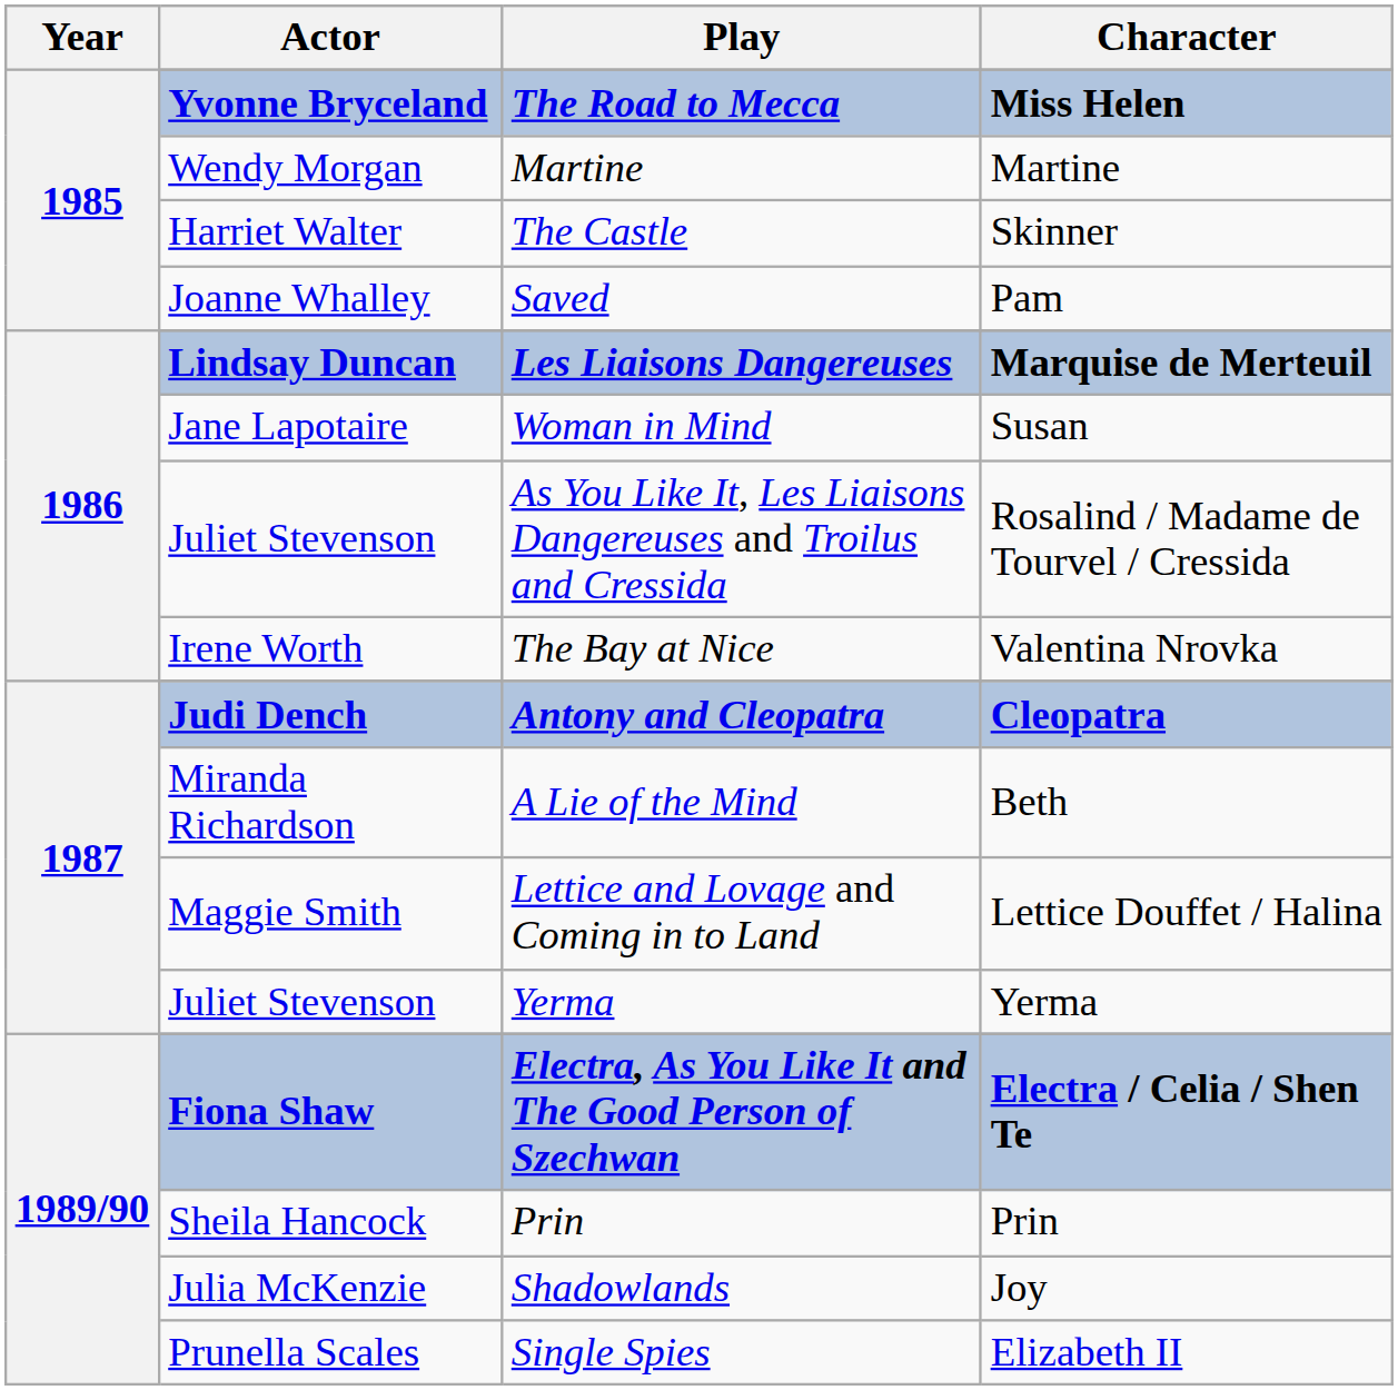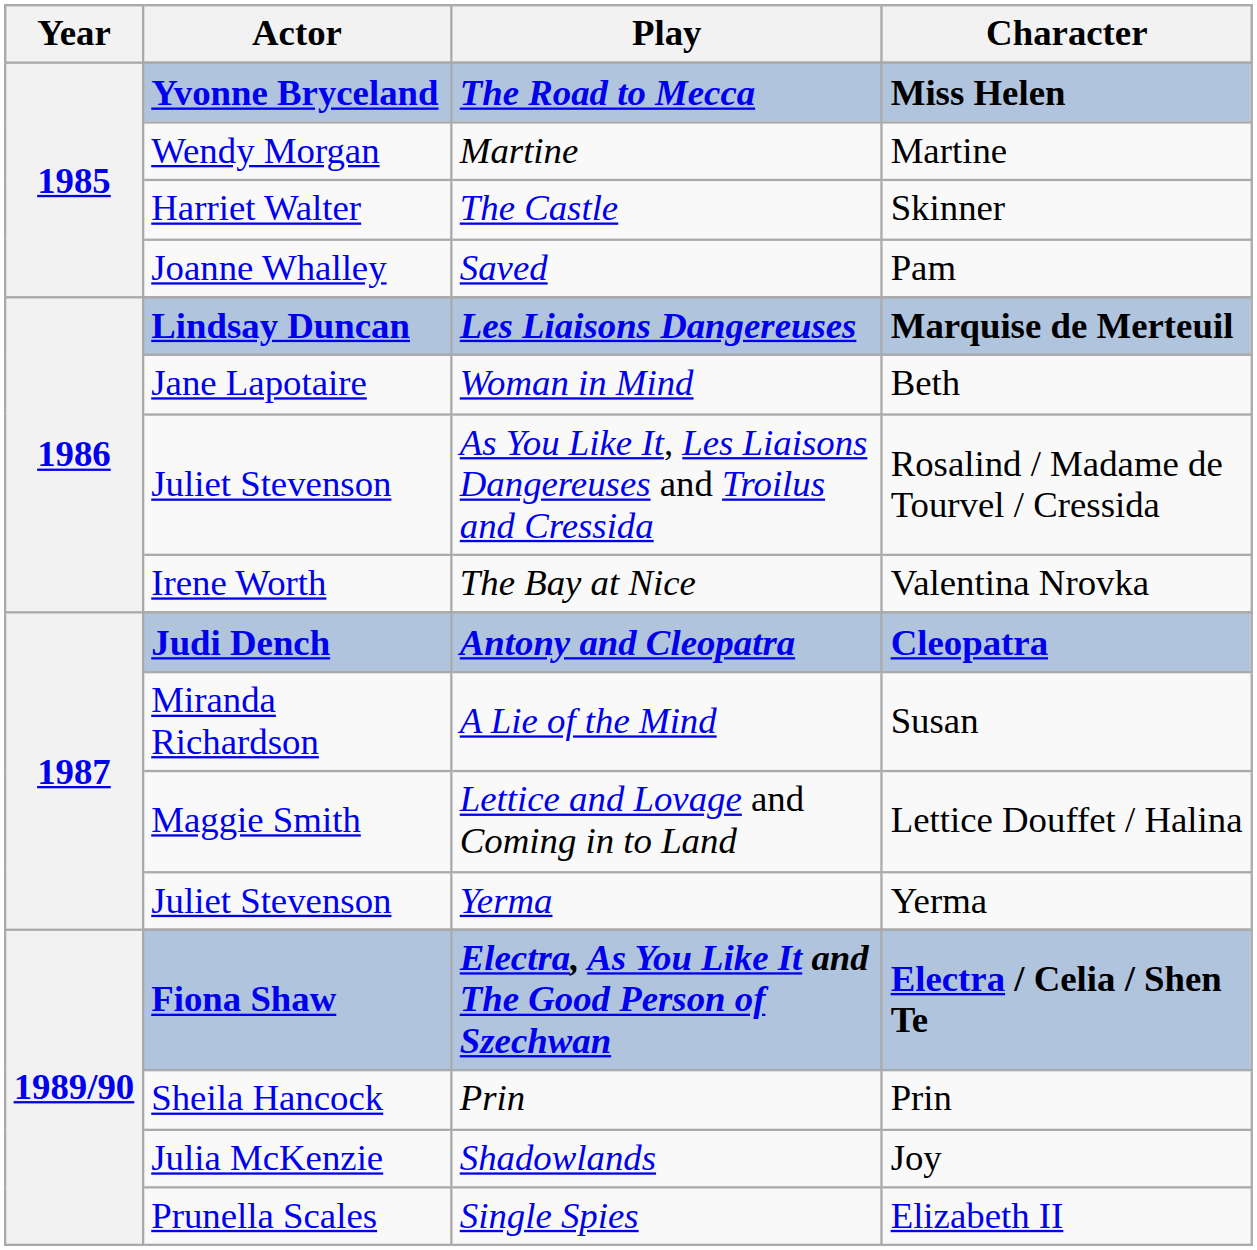 <table class="wikitable" style="width:87%;">
 <tr style="background:#bebebe;">
 <th style="width:10%;">Year</th>
 <th style="width:25%;">Actor</th>
 <th style="width:35%;">Play</th>
 <th style="width:30%;">Character</th>
 </tr>
 <tr>
 <th rowspan="5" style="text-align:center;"><a href='#'>1985</a></th>
 </tr>
 <tr style="background:#B0C4DE">
 <td><strong><a href='#'>Yvonne Bryceland</a></strong></td>
 <td><strong><em><a href='#'>The Road to Mecca</a></em></strong></td>
 <td><strong>Miss Helen</strong></td>
 </tr>
 <tr>
 <td><a href='#'>Wendy Morgan</a></td>
 <td><em>Martine</em></td>
 <td>Martine</td>
 </tr>
 <tr>
 <td><a href='#'>Harriet Walter</a></td>
 <td><em><a href='#'>The Castle</a></em></td>
 <td>Skinner</td>
 </tr>
 <tr>
 <td><a href='#'>Joanne Whalley</a></td>
 <td><em><a href='#'>Saved</a></em></td>
 <td>Pam</td>
 </tr>
 <tr>
 <th rowspan="5" align="center"><a href='#'>1986</a></th>
 </tr>
 <tr style="background:#B0C4DE">
 <td><strong><a href='#'>Lindsay Duncan</a></strong></td>
 <td><strong><em><a href='#'>Les Liaisons Dangereuses</a></em></strong></td>
 <td><strong>Marquise de Merteuil</strong></td>
 </tr>
 <tr>
 <td><a href='#'>Jane Lapotaire</a></td>
 <td><em><a href='#'>Woman in Mind</a></em></td>
-<td>Susan</td>
+<td>Beth</td>
 </tr>
 <tr>
 <td><a href='#'>Juliet Stevenson</a></td>
 <td><em><a href='#'>As You Like It</a></em>, <em><a href='#'>Les Liaisons Dangereuses</a></em> and <em><a href='#'>Troilus and Cressida</a></em></td>
 <td>Rosalind / Madame de Tourvel / Cressida</td>
 </tr>
 <tr>
 <td><a href='#'>Irene Worth</a></td>
 <td><em>The Bay at Nice</em></td>
 <td>Valentina Nrovka</td>
 </tr>
 <tr>
 <th rowspan="5" align="center"><a href='#'>1987</a></th>
 </tr>
 <tr style="background:#B0C4DE">
 <td><strong><a href='#'>Judi Dench</a></strong></td>
 <td><strong><em><a href='#'>Antony and Cleopatra</a></em></strong></td>
 <td><strong><a href='#'>Cleopatra</a></strong></td>
 </tr>
 <tr>
 <td><a href='#'>Miranda Richardson</a></td>
 <td><em><a href='#'>A Lie of the Mind</a></em></td>
-<td>Beth</td>
+<td>Susan</td>
 </tr>
 <tr>
 <td><a href='#'>Maggie Smith</a></td>
 <td><em><a href='#'>Lettice and Lovage</a></em> and <em>Coming in to Land</em></td>
 <td>Lettice Douffet / Halina</td>
 </tr>
 <tr>
 <td><a href='#'>Juliet Stevenson</a></td>
 <td><em><a href='#'>Yerma</a></em></td>
 <td>Yerma</td>
 </tr>
 <tr>
 <th rowspan="5" align="center"><a href='#'>1989/90</a></th>
 </tr>
 <tr style="background:#B0C4DE">
 <td><strong><a href='#'>Fiona Shaw</a></strong></td>
 <td><strong><em><a href='#'>Electra</a><em>, </em><a href='#'>As You Like It</a><em> and </em><a href='#'>The Good Person of Szechwan</a></em></strong></td>
 <td><strong><a href='#'>Electra</a> / Celia / Shen Te</strong></td>
 </tr>
 <tr>
 <td><a href='#'>Sheila Hancock</a></td>
 <td><em>Prin</em></td>
 <td>Prin</td>
 </tr>
 <tr>
 <td><a href='#'>Julia McKenzie</a></td>
 <td><em><a href='#'>Shadowlands</a></em></td>
 <td>Joy</td>
 </tr>
 <tr>
 <td><a href='#'>Prunella Scales</a></td>
 <td><em><a href='#'>Single Spies</a></em></td>
 <td><a href='#'>Elizabeth II</a></td>
 </tr>
 </table>
